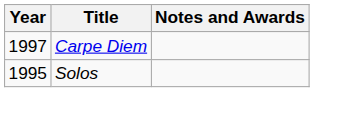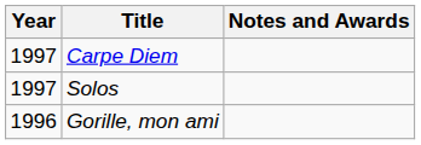 <table class="wikitable">
 <tr>
 <th>Year</th>
 <th>Title</th>
 <th>Notes and Awards</th>
 </tr>
 <tr>
 <td rowspan="1">1997</td>
 <td><em><a href='#'>Carpe Diem</a></em></td>
 <td></td>
 </tr>
 <tr>
-<td rowspan="1">1995</td>
+<td rowspan="1">1997</td>
 <td><em>Solos</em></td>
 <td></td>
 </tr>
+<tr>
+<td rowspan="1">1996</td>
+<td><em>Gorille, mon ami</em></td>
+<td></td>
+</tr>
 </table>
